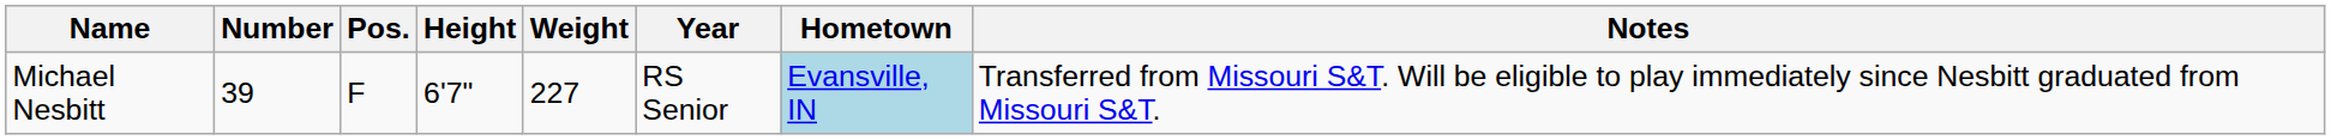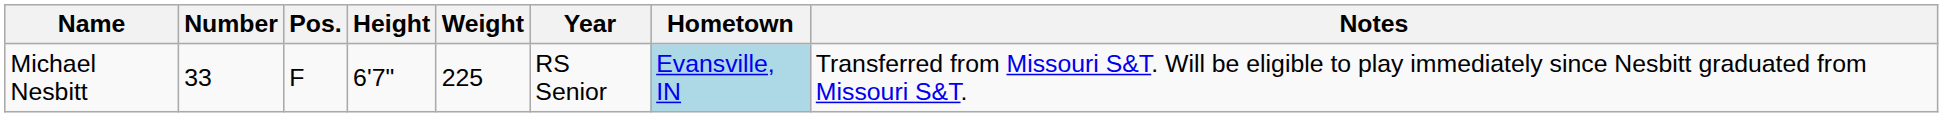 <table class="wikitable sortable" border="1">
 <tr>
 <th>Name</th>
 <th>Number</th>
 <th>Pos.</th>
 <th>Height</th>
 <th>Weight</th>
 <th>Year</th>
 <th>Hometown</th>
 <th class="unsortable">Notes</th>
 </tr>
 <tr>
 <td sortname>Michael Nesbitt</td>
-<td>39</td>
+<td>33</td>
 <td>F</td>
 <td>6'7"</td>
-<td>227</td>
+<td>225</td>
 <td>RS Senior</td>
 <td style="background: lightblue;"><a href='#'>Evansville, IN</a></td>
 <td>Transferred from <a href='#'>Missouri S&T</a>. Will be eligible to play immediately since Nesbitt graduated from <a href='#'>Missouri S&T</a>.</td>
 </tr>
 </table>
